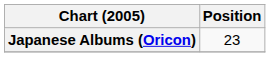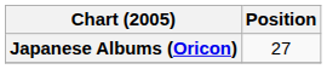 <table class="wikitable plainrowheaders">
 <tr>
 <th>Chart (2005)</th>
 <th>Position</th>
 </tr>
 <tr>
 <th scope="row">Japanese Albums (<a href='#'>Oricon</a>)</th>
-<td style="text-align:center;">23</td>
+<td style="text-align:center;">27</td>
 </tr>
 <tr>
 </tr>
 </table>
